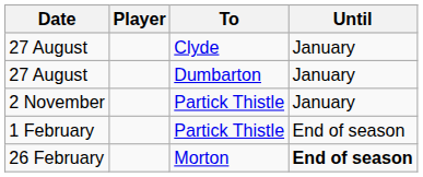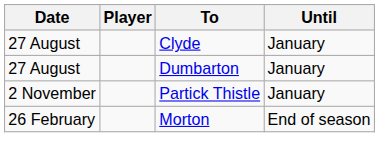 <table class="wikitable sortable" style="font-size:95%">
 <tr>
 <th>Date</th>
 <th>Player</th>
 <th>To</th>
 <th>Until</th>
 </tr>
 <tr>
 <td>27 August</td>
 <td> </td>
 <td><a href='#'>Clyde</a></td>
 <td>January</td>
 </tr>
 <tr>
 <td>27 August</td>
 <td> </td>
 <td><a href='#'>Dumbarton</a></td>
 <td>January</td>
 </tr>
 <tr>
 <td>2 November</td>
 <td> </td>
 <td><a href='#'>Partick Thistle</a></td>
 <td>January</td>
 </tr>
 <tr>
-<td>1 February</td>
-<td> </td>
-<td><a href='#'>Partick Thistle</a></td>
-<td>End of season</td>
-</tr>
-<tr>
 <td>26 February</td>
 <td> </td>
 <td><a href='#'>Morton</a></td>
-<td><strong>End of season</strong></td>
+<td>End of season</td>
 </tr>
 </table>
